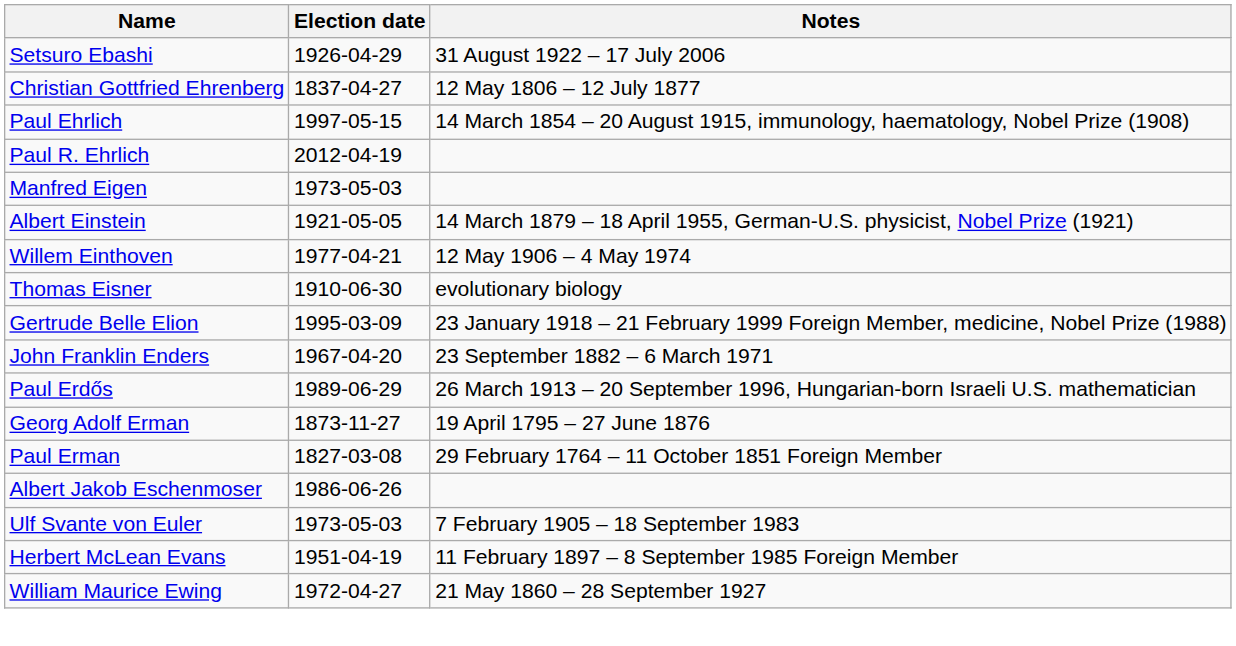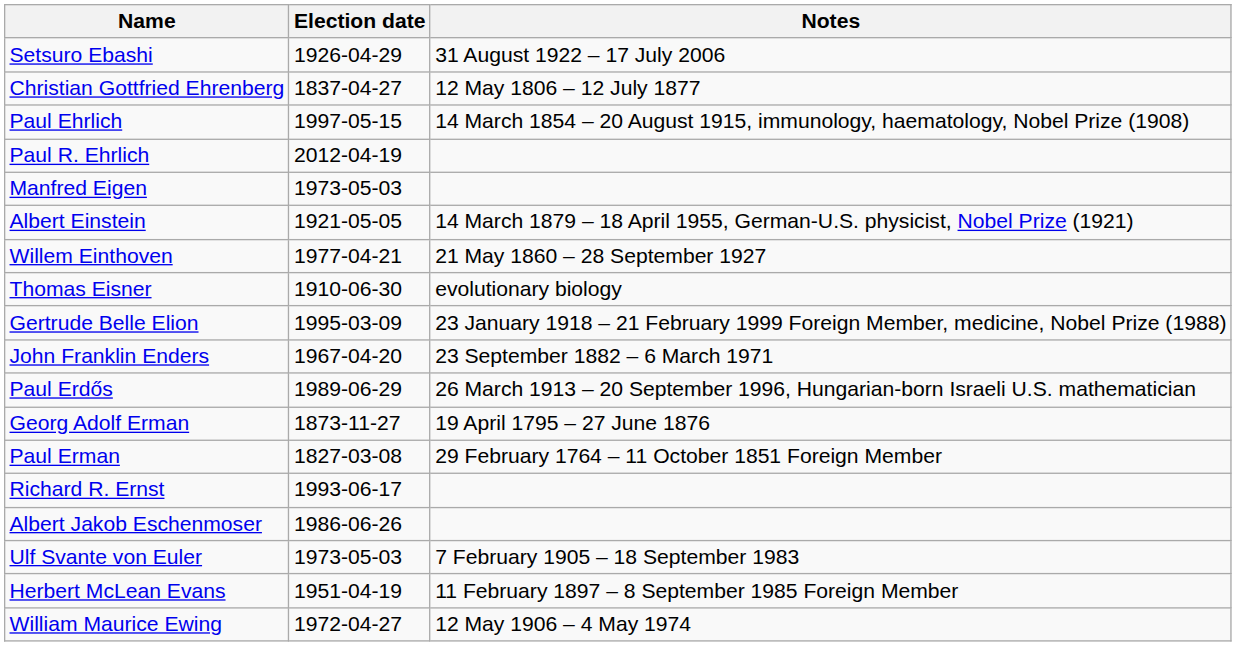 <table class="wikitable sortable">
 <tr>
 <th>Name</th>
 <th>Election date</th>
 <th class="unsortable">Notes</th>
 </tr>
 <tr>
 <td><a href='#'>Setsuro Ebashi</a></td>
 <td>1926-04-29</td>
 <td>31 August 1922 – 17 July 2006</td>
 </tr>
 <tr>
 <td><a href='#'>Christian Gottfried Ehrenberg</a></td>
 <td>1837-04-27</td>
 <td>12 May 1806 – 12 July 1877</td>
 </tr>
 <tr>
 <td><a href='#'>Paul Ehrlich</a></td>
 <td>1997-05-15</td>
 <td>14 March 1854 – 20 August 1915, immunology, haematology, Nobel Prize (1908)</td>
 </tr>
 <tr>
 <td><a href='#'>Paul R. Ehrlich</a></td>
 <td>2012-04-19</td>
 <td></td>
 </tr>
 <tr>
 <td><a href='#'>Manfred Eigen</a></td>
 <td>1973-05-03</td>
 <td></td>
 </tr>
 <tr>
 <td><a href='#'>Albert Einstein</a></td>
 <td>1921-05-05</td>
 <td>14 March 1879 – 18 April 1955, German-U.S. physicist, <a href='#'>Nobel Prize</a> (1921)</td>
 </tr>
 <tr>
 <td><a href='#'>Willem Einthoven</a></td>
 <td>1977-04-21</td>
-<td>12 May 1906 – 4 May 1974</td>
+<td>21 May 1860 – 28 September 1927</td>
 </tr>
 <tr>
 <td><a href='#'>Thomas Eisner</a></td>
 <td>1910-06-30</td>
 <td>evolutionary biology</td>
 </tr>
 <tr>
 <td><a href='#'>Gertrude Belle Elion</a></td>
 <td>1995-03-09</td>
 <td>23 January 1918 – 21 February 1999 Foreign Member, medicine, Nobel Prize (1988)</td>
 </tr>
 <tr>
 <td><a href='#'>John Franklin Enders</a></td>
 <td>1967-04-20</td>
 <td>23 September 1882 – 6 March 1971</td>
 </tr>
 <tr>
 <td><a href='#'>Paul Erdős</a></td>
 <td>1989-06-29</td>
 <td>26 March 1913 – 20 September 1996, Hungarian-born Israeli U.S. mathematician</td>
 </tr>
 <tr>
 <td><a href='#'>Georg Adolf Erman</a></td>
 <td>1873-11-27</td>
 <td>19 April 1795 – 27 June 1876</td>
 </tr>
 <tr>
 <td><a href='#'>Paul Erman</a></td>
 <td>1827-03-08</td>
 <td>29 February 1764 – 11 October 1851 Foreign Member</td>
 </tr>
 <tr>
+<td><a href='#'>Richard R. Ernst</a></td>
+<td>1993-06-17</td>
+<td></td>
+</tr>
+<tr>
 <td><a href='#'>Albert Jakob Eschenmoser</a></td>
 <td>1986-06-26</td>
 <td></td>
 </tr>
 <tr>
 <td><a href='#'>Ulf Svante von Euler</a></td>
 <td>1973-05-03</td>
 <td>7 February 1905 – 18 September 1983</td>
 </tr>
 <tr>
 <td><a href='#'>Herbert McLean Evans</a></td>
 <td>1951-04-19</td>
 <td>11 February 1897 – 8 September 1985 Foreign Member</td>
 </tr>
 <tr>
 <td><a href='#'>William Maurice Ewing</a></td>
 <td>1972-04-27</td>
-<td>21 May 1860 – 28 September 1927</td>
+<td>12 May 1906 – 4 May 1974</td>
 </tr>
 </table>
